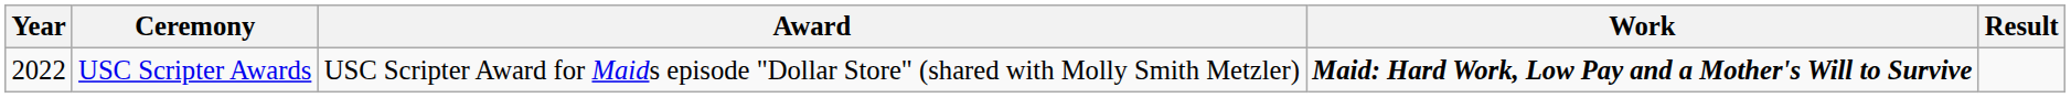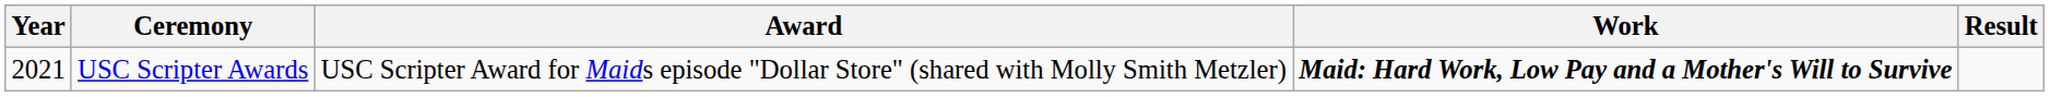 <table class="wikitable">
 <tr>
 <th scope="col">Year</th>
 <th scope="col">Ceremony</th>
 <th scope="col">Award</th>
 <th scope="col">Work</th>
 <th scope="col">Result</th>
 </tr>
 <tr>
-<td>2022</td>
+<td>2021</td>
 <td><a href='#'>USC Scripter Awards</a></td>
 <td scope="row">USC Scripter Award for <em><a href='#'>Maid</a></em>s episode "Dollar Store" (shared with Molly Smith Metzler)</td>
 <td><strong><em>Maid: Hard Work, Low Pay and a Mother's Will to Survive</em></strong></td>
 <td></td>
 </tr>
 </table>
